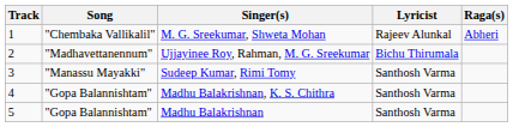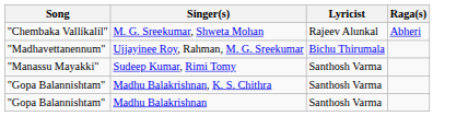 <table class="wikitable">
 <tr>
-<th>Track</th>
 <th>Song</th>
 <th>Singer(s)</th>
 <th>Lyricist</th>
 <th>Raga(s)</th>
 </tr>
 <tr>
-<td>1</td>
 <td>"Chembaka Vallikalil"</td>
 <td><a href='#'>M. G. Sreekumar</a>, <a href='#'>Shweta Mohan</a></td>
 <td>Rajeev Alunkal</td>
 <td><a href='#'>Abheri</a></td>
 </tr>
 <tr>
-<td>2</td>
 <td>"Madhavettanennum"</td>
 <td><a href='#'>Ujjayinee Roy</a>, Rahman, <a href='#'>M. G. Sreekumar</a></td>
 <td><a href='#'>Bichu Thirumala</a></td>
 <td></td>
 </tr>
 <tr>
-<td>3</td>
 <td>"Manassu Mayakki"</td>
 <td><a href='#'>Sudeep Kumar</a>, <a href='#'>Rimi Tomy</a></td>
 <td>Santhosh Varma</td>
 <td></td>
 </tr>
 <tr>
-<td>4</td>
 <td>"Gopa Balannishtam"</td>
 <td><a href='#'>Madhu Balakrishnan</a>, <a href='#'>K. S. Chithra</a></td>
 <td>Santhosh Varma</td>
 <td></td>
 </tr>
 <tr>
-<td>5</td>
 <td>"Gopa Balannishtam"</td>
 <td><a href='#'>Madhu Balakrishnan</a></td>
 <td>Santhosh Varma</td>
 <td></td>
 </tr>
 </table>
